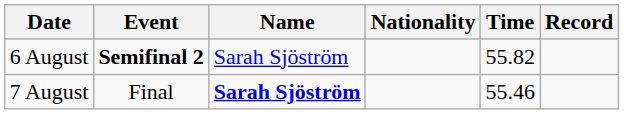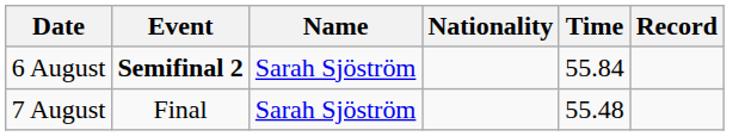 <table class=wikitable style=text-align:center>
 <tr>
 <th>Date</th>
 <th>Event</th>
 <th>Name</th>
 <th>Nationality</th>
 <th>Time</th>
 <th>Record</th>
 </tr>
 <tr>
 <td>6 August</td>
 <td><strong>Semifinal 2</strong></td>
 <td align=left><a href='#'>Sarah Sjöström</a></td>
 <td align=left></td>
-<td>55.82</td>
+<td>55.84</td>
 <td></td>
 </tr>
 <tr>
 <td>7 August</td>
 <td>Final</td>
-<td align=left><strong><a href='#'>Sarah Sjöström</a></strong></td>
+<td align=left><a href='#'>Sarah Sjöström</a></td>
 <td align=left></td>
-<td>55.46</td>
+<td>55.48</td>
 <td></td>
 </tr>
 </table>
